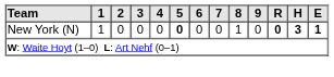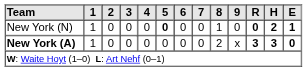 <table border=1 cellspacing=0 width=425 style="margin-left:3em;">
 <tr style="text-align:center; background-color:#e6e6e6;">
 <th align=left width=125>Team</th>
 <th width=25>1</th>
 <th width=25>2</th>
 <th width=25>3</th>
 <th width=25>4</th>
 <th width=25>5</th>
 <th width=25>6</th>
 <th width=25>7</th>
 <th width=25>8</th>
 <th width=25>9</th>
 <th width=25>R</th>
 <th width=25>H</th>
 <th width=25>E</th>
 </tr>
 <tr style="text-align:center;">
 <td align=left>New York (N)</td>
 <td>1</td>
 <td>0</td>
 <td>0</td>
 <td>0</td>
 <td><strong>0</strong></td>
 <td>0</td>
 <td>0</td>
 <td>1</td>
 <td>0</td>
 <td><strong>0</strong></td>
+<td><strong>2</strong></td>
+<td><strong>1</strong></td>
+</tr>
+<tr style="text-align:center;">
+<td align=left><strong>New York (A)</strong></td>
+<td>1</td>
+<td>0</td>
+<td>0</td>
+<td>0</td>
+<td>0</td>
+<td>0</td>
+<td>0</td>
+<td>2</td>
+<td>x</td>
 <td><strong>3</strong></td>
-<td><strong>1</strong></td>
+<td><strong>3</strong></td>
+<td><strong>0</strong></td>
 </tr>
 <tr style="text-align:left;">
 <td colspan=13><small><strong>W</strong>: <a href='#'>Waite Hoyt</a> (1–0)  <strong>L</strong>: <a href='#'>Art Nehf</a> (0–1)</small></td>
 </tr>
 </table>
